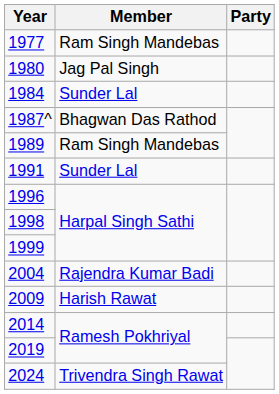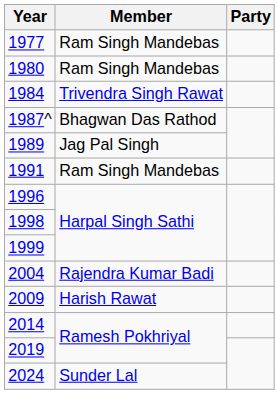 <table class="wikitable">
 <tr>
 <th>Year</th>
 <th>Member</th>
 <th colspan="2">Party</th>
 </tr>
 <tr>
 <td><a href='#'>1977</a></td>
 <td>Ram Singh Mandebas</td>
 <td></td>
 </tr>
 <tr>
 <td><a href='#'>1980</a></td>
-<td>Jag Pal Singh</td>
+<td>Ram Singh Mandebas</td>
 <td></td>
 </tr>
 <tr>
 <td><a href='#'>1984</a></td>
-<td><a href='#'>Sunder Lal</a></td>
+<td><a href='#'>Trivendra Singh Rawat</a></td>
 <td></td>
 </tr>
 <tr>
 <td><a href='#'>1987</a>^</td>
 <td>Bhagwan Das Rathod</td>
 </tr>
 <tr>
 <td><a href='#'>1989</a></td>
-<td>Ram Singh Mandebas</td>
+<td>Jag Pal Singh</td>
 </tr>
 <tr>
 <td><a href='#'>1991</a></td>
-<td><a href='#'>Sunder Lal</a></td>
+<td>Ram Singh Mandebas</td>
 <td></td>
 </tr>
 <tr>
 <td><a href='#'>1996</a></td>
 <td rowspan=3><a href='#'>Harpal Singh Sathi</a></td>
 </tr>
 <tr>
 <td><a href='#'>1998</a></td>
 </tr>
 <tr>
 <td><a href='#'>1999</a></td>
 </tr>
 <tr>
 <td><a href='#'>2004</a></td>
 <td><a href='#'>Rajendra Kumar Badi</a></td>
 <td></td>
 </tr>
 <tr>
 <td><a href='#'>2009</a></td>
 <td><a href='#'>Harish Rawat</a></td>
 <td></td>
 </tr>
 <tr>
 <td><a href='#'>2014</a></td>
 <td rowspan=2><a href='#'>Ramesh Pokhriyal</a></td>
 <td></td>
 </tr>
 <tr>
 <td><a href='#'>2019</a></td>
 </tr>
 <tr>
 <td><a href='#'>2024</a></td>
-<td><a href='#'>Trivendra Singh Rawat</a></td>
+<td><a href='#'>Sunder Lal</a></td>
 </tr>
 </table>
